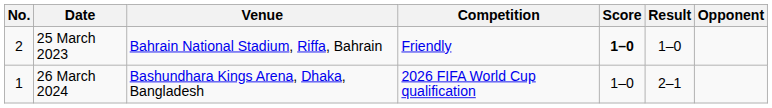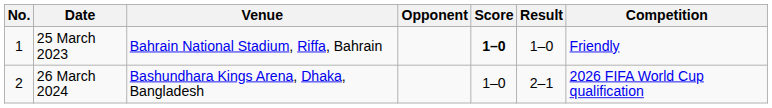 <table class="wikitable sortable">
 <tr>
 <th scope="col">No.</th>
 <th scope="col">Date</th>
 <th scope="col">Venue</th>
-<th scope="col">Competition</th>
+<th scope="col">Opponent</th>
 <th scope="col">Score</th>
 <th scope="col">Result</th>
-<th scope="col">Opponent</th>
+<th scope="col">Competition</th>
+</tr>
+<tr>
+<td align="center">1</td>
+<td>25 March 2023</td>
+<td><a href='#'>Bahrain National Stadium</a>, <a href='#'>Riffa</a>, Bahrain</td>
+<td></td>
+<td align="center"><strong>1–0</strong></td>
+<td align="center">1–0</td>
+<td><a href='#'>Friendly</a></td>
 </tr>
 <tr>
 <td align="center">2</td>
-<td>25 March 2023</td>
-<td><a href='#'>Bahrain National Stadium</a>, <a href='#'>Riffa</a>, Bahrain</td>
-<td><a href='#'>Friendly</a></td>
-<td align="center"><strong>1–0</strong></td>
-<td align="center">1–0</td>
-<td></td>
-</tr>
-<tr>
-<td align="center">1</td>
 <td>26 March 2024</td>
 <td><a href='#'>Bashundhara Kings Arena</a>, <a href='#'>Dhaka</a>, Bangladesh</td>
-<td><a href='#'>2026 FIFA World Cup qualification</a></td>
+<td></td>
 <td align="center">1–0</td>
 <td align="center">2–1</td>
-<td></td>
+<td><a href='#'>2026 FIFA World Cup qualification</a></td>
 </tr>
 </table>
